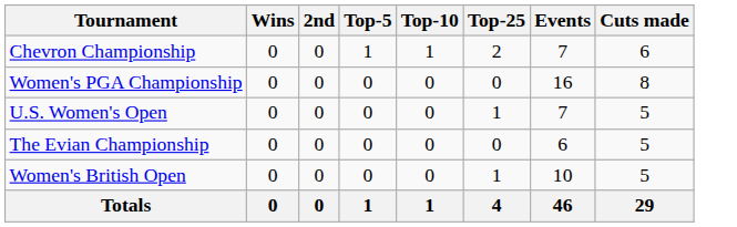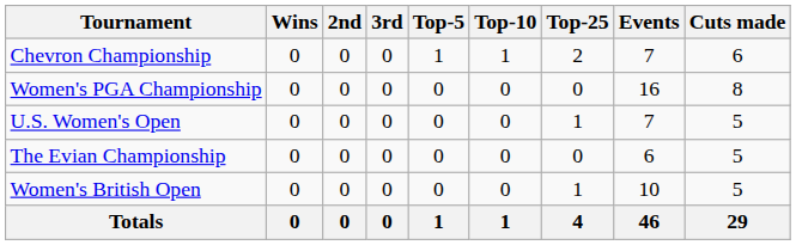 <table class=wikitable style=text-align:center>
 <tr>
 <th>Tournament</th>
 <th>Wins</th>
 <th>2nd</th>
+<th>3rd</th>
 <th>Top-5</th>
 <th>Top-10</th>
 <th>Top-25</th>
 <th>Events</th>
 <th>Cuts made</th>
 </tr>
 <tr>
 <td align=left><a href='#'>Chevron Championship</a></td>
+<td>0</td>
 <td>0</td>
 <td>0</td>
 <td>1</td>
 <td>1</td>
 <td>2</td>
 <td>7</td>
 <td>6</td>
 </tr>
 <tr>
 <td align=left><a href='#'>Women's PGA Championship</a></td>
 <td>0</td>
 <td>0</td>
 <td>0</td>
 <td>0</td>
 <td>0</td>
+<td>0</td>
 <td>16</td>
 <td>8</td>
 </tr>
 <tr>
 <td align=left><a href='#'>U.S. Women's Open</a></td>
+<td>0</td>
 <td>0</td>
 <td>0</td>
 <td>0</td>
 <td>0</td>
 <td>1</td>
 <td>7</td>
 <td>5</td>
 </tr>
 <tr>
 <td align=left><a href='#'>The Evian Championship</a></td>
 <td>0</td>
 <td>0</td>
 <td>0</td>
 <td>0</td>
 <td>0</td>
+<td>0</td>
 <td>6</td>
 <td>5</td>
 </tr>
 <tr>
 <td align=left><a href='#'>Women's British Open</a></td>
+<td>0</td>
 <td>0</td>
 <td>0</td>
 <td>0</td>
 <td>0</td>
 <td>1</td>
 <td>10</td>
 <td>5</td>
 </tr>
 <tr>
 <th>Totals</th>
 <th>0</th>
 <th>0</th>
+<th>0</th>
 <th>1</th>
 <th>1</th>
 <th>4</th>
 <th>46</th>
 <th>29</th>
 </tr>
 </table>
